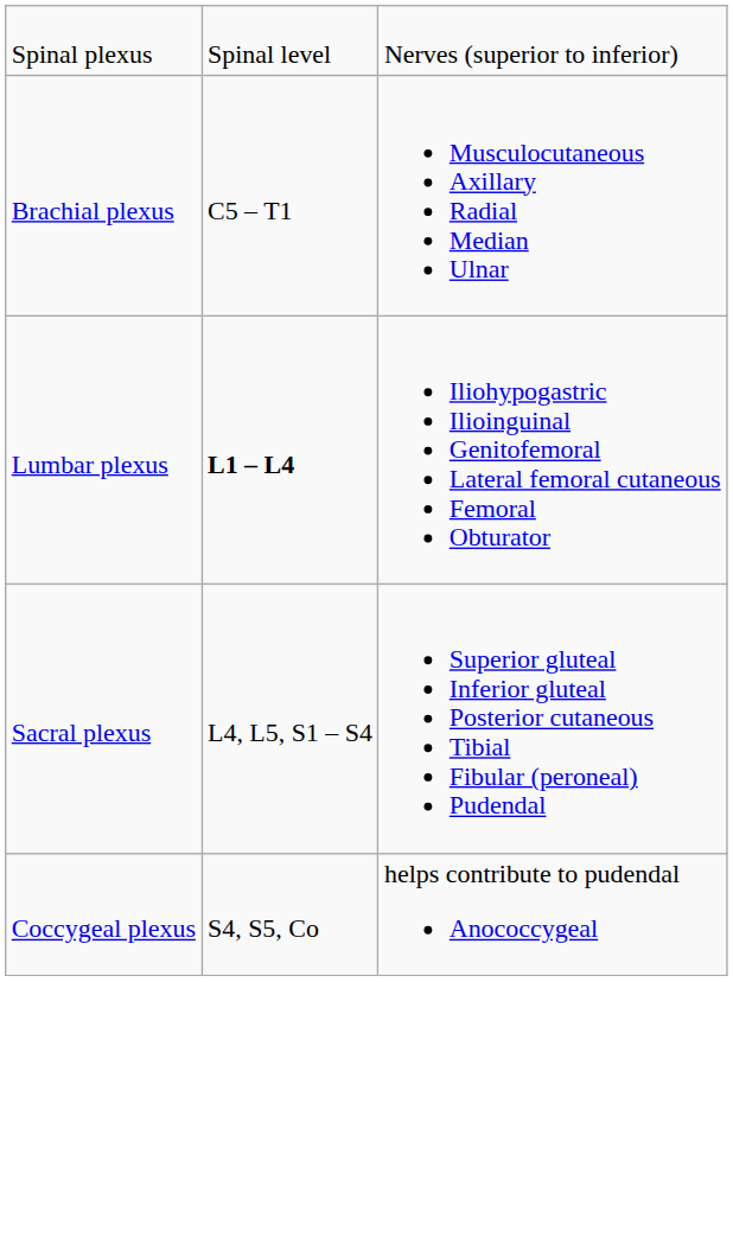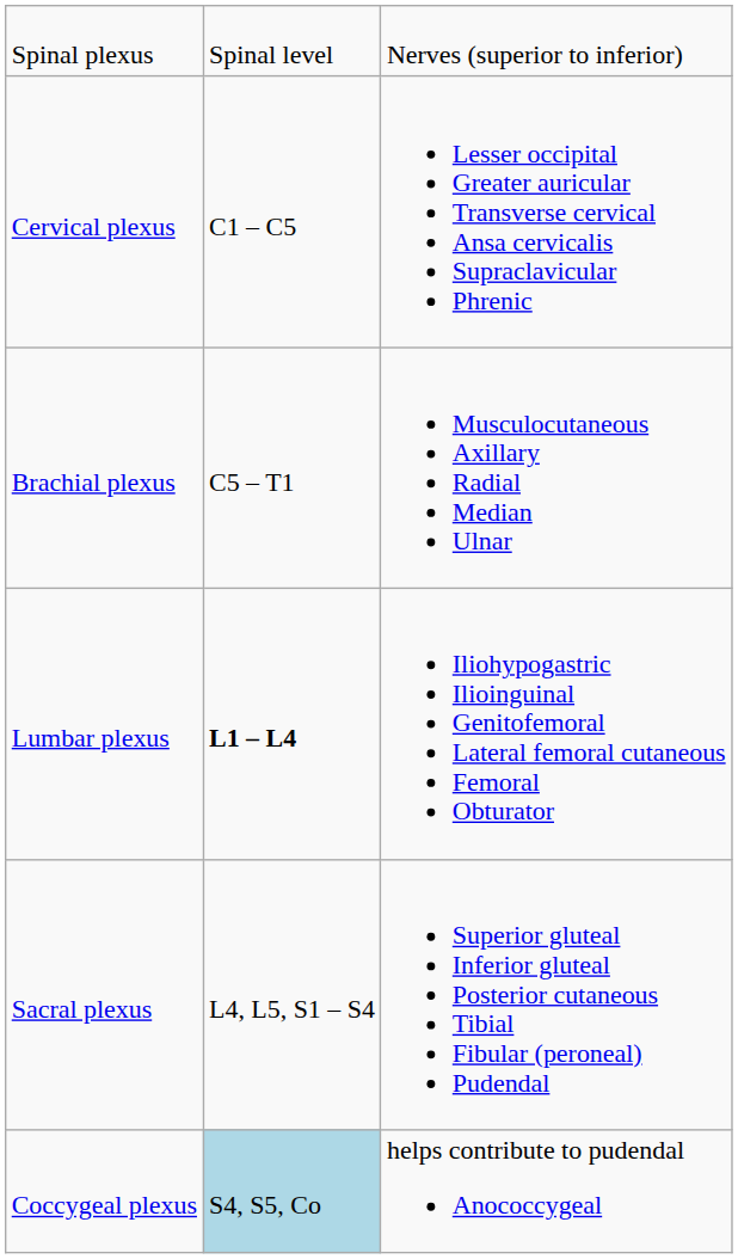 <table class="wikitable MsoTableGrid">
 <tr>
 <td><br>Spinal plexus</td>
 <td><br>Spinal level</td>
 <td><br>Nerves (superior to inferior)</td>
+</tr>
+<tr>
+<td><br><a href='#'>Cervical plexus</a></td>
+<td><br>C1 – C5</td>
+<td><br><ul><li><a href='#'>Lesser occipital</a></li><li><a href='#'>Greater auricular</a></li><li><a href='#'>Transverse cervical</a></li><li><a href='#'>Ansa cervicalis</a></li><li><a href='#'>Supraclavicular</a></li><li><a href='#'>Phrenic</a></li></ul></td>
 </tr>
 <tr>
 <td><br><a href='#'>Brachial plexus</a></td>
 <td><br>C5 – T1</td>
 <td><br><ul><li><a href='#'>Musculocutaneous</a></li><li><a href='#'>Axillary</a></li><li><a href='#'>Radial</a></li><li><a href='#'>Median</a></li><li><a href='#'>Ulnar</a></li></ul></td>
 </tr>
 <tr>
 <td><br><a href='#'>Lumbar plexus</a></td>
 <td><strong><br>L1 – L4</strong></td>
 <td><br><ul><li><a href='#'>Iliohypogastric</a></li><li><a href='#'>Ilioinguinal</a></li><li><a href='#'>Genitofemoral</a></li><li><a href='#'>Lateral femoral cutaneous</a></li><li><a href='#'>Femoral</a></li><li><a href='#'>Obturator</a></li></ul></td>
 </tr>
 <tr>
 <td><br><a href='#'>Sacral plexus</a></td>
 <td><br>L4, L5, S1 – S4</td>
 <td><br><ul><li><a href='#'>Superior gluteal</a></li><li><a href='#'>Inferior gluteal</a></li><li><a href='#'>Posterior cutaneous</a></li><li><a href='#'>Tibial</a></li><li><a href='#'>Fibular (peroneal)</a></li><li><a href='#'>Pudendal</a></li></ul></td>
 </tr>
 <tr>
 <td><br><a href='#'>Coccygeal plexus</a></td>
-<td><br>S4, S5, Co</td>
+<td style="background: lightblue;"><br>S4, S5, Co</td>
 <td>helps contribute to pudendal<br><ul><li><a href='#'>Anococcygeal</a></li></ul></td>
 </tr>
 </table>
